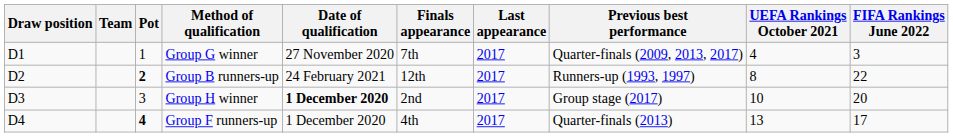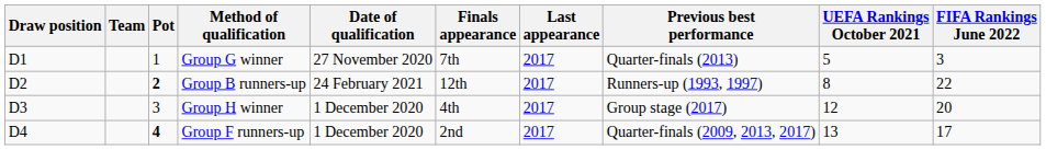 <table class="wikitable sortable">
 <tr>
 <th>Draw position</th>
 <th>Team</th>
 <th>Pot</th>
 <th>Method of<br>qualification</th>
 <th>Date of<br>qualification</th>
 <th data-sort-type="number">Finals<br>appearance</th>
 <th>Last<br>appearance</th>
 <th>Previous best<br>performance</th>
 <th><a href='#'>UEFA Rankings</a><br>October 2021</th>
 <th><a href='#'>FIFA Rankings</a><br>June 2022</th>
 </tr>
 <tr>
 <td>D1</td>
 <td style="white-space:nowrap"></td>
 <td>1</td>
 <td><a href='#'>Group G</a> winner</td>
 <td>27 November 2020</td>
 <td>7th</td>
 <td><a href='#'>2017</a></td>
-<td data-sort-value="5">Quarter-finals (<a href='#'>2009</a>, <a href='#'>2013</a>, <a href='#'>2017</a>)</td>
-<td>4</td>
+<td data-sort-value="8">Quarter-finals (<a href='#'>2013</a>)</td>
+<td>5</td>
 <td>3</td>
 </tr>
 <tr>
 <td>D2</td>
 <td style="white-space:nowrap"></td>
 <td><strong>2</strong></td>
 <td><a href='#'>Group B</a> runners-up</td>
 <td>24 February 2021</td>
 <td>12th</td>
 <td><a href='#'>2017</a></td>
 <td data-sort-value="2">Runners-up (<a href='#'>1993</a>, <a href='#'>1997</a>)</td>
 <td>8</td>
 <td>22</td>
 </tr>
 <tr>
 <td>D3</td>
 <td style="white-space:nowrap"></td>
 <td>3</td>
 <td><a href='#'>Group H</a> winner</td>
-<td><strong>1 December 2020</strong></td>
-<td>2nd</td>
+<td>1 December 2020</td>
+<td>4th</td>
 <td><a href='#'>2017</a></td>
 <td data-sort-value="10">Group stage (<a href='#'>2017</a>)</td>
-<td>10</td>
+<td>12</td>
 <td>20</td>
 </tr>
 <tr>
 <td>D4</td>
 <td style="white-space:nowrap"></td>
 <td><strong>4</strong></td>
 <td><a href='#'>Group F</a> runners-up</td>
 <td>1 December 2020</td>
-<td>4th</td>
+<td>2nd</td>
 <td><a href='#'>2017</a></td>
-<td data-sort-value="8">Quarter-finals (<a href='#'>2013</a>)</td>
+<td data-sort-value="5">Quarter-finals (<a href='#'>2009</a>, <a href='#'>2013</a>, <a href='#'>2017</a>)</td>
 <td>13</td>
 <td>17</td>
 </tr>
 </table>
